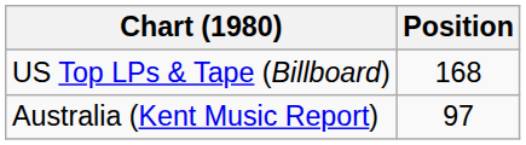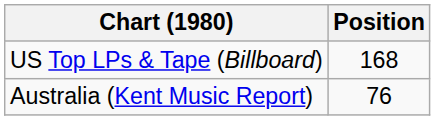 <table class="wikitable">
 <tr>
 <th>Chart (1980)</th>
 <th>Position</th>
 </tr>
 <tr>
 <td>US <a href='#'>Top LPs & Tape</a> (<em>Billboard</em>)</td>
 <td align="center">168</td>
 </tr>
 <tr>
 <td>Australia (<a href='#'>Kent Music Report</a>)</td>
-<td align="center">97</td>
+<td align="center">76</td>
 </tr>
 </table>
